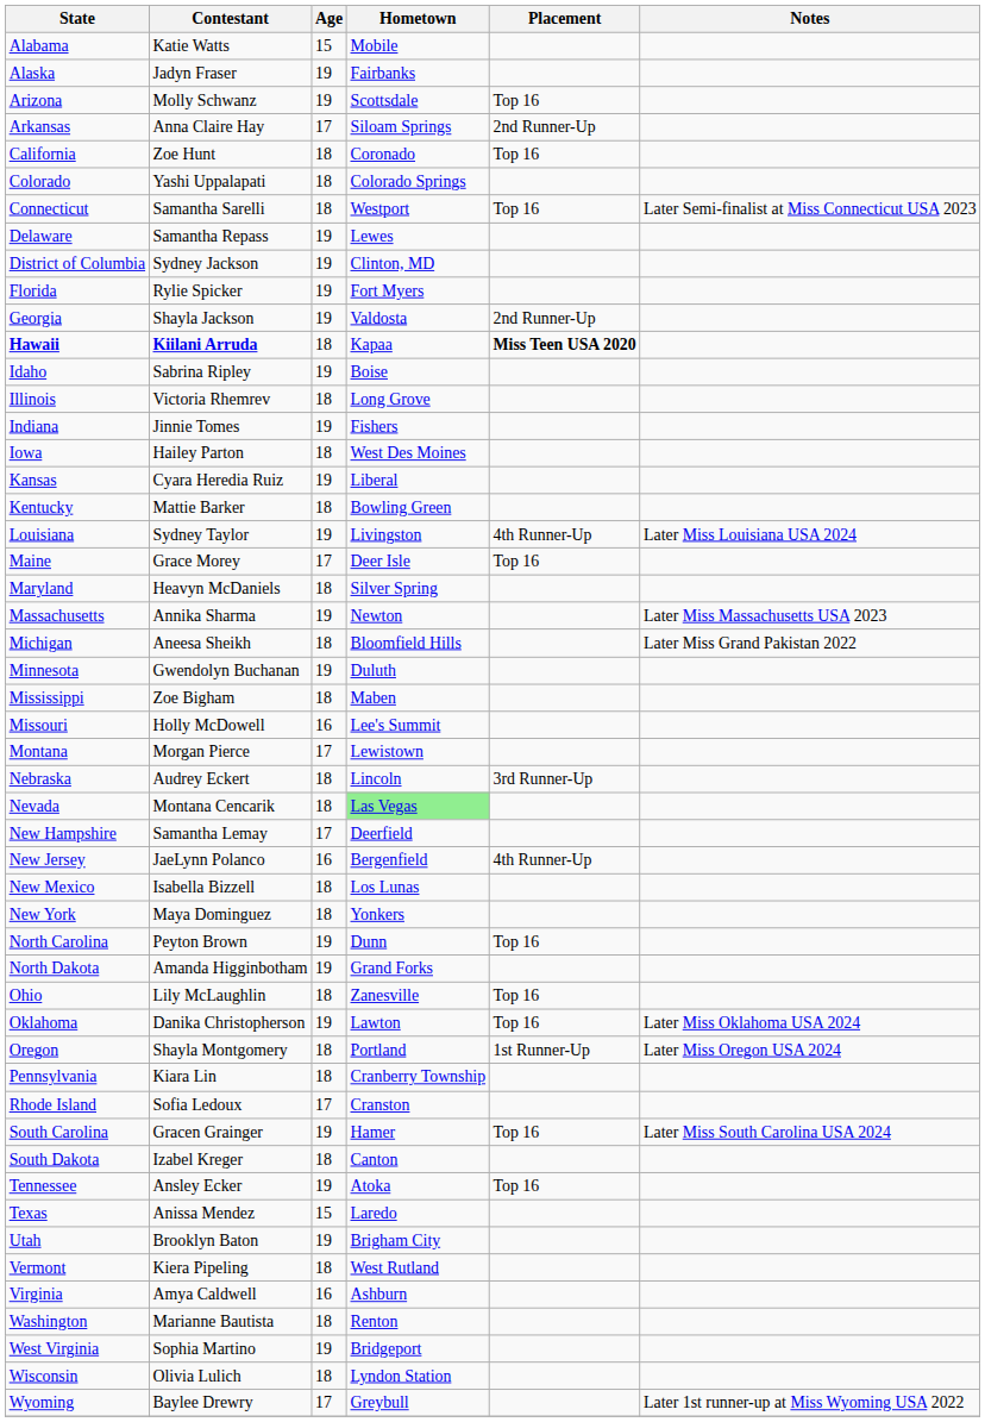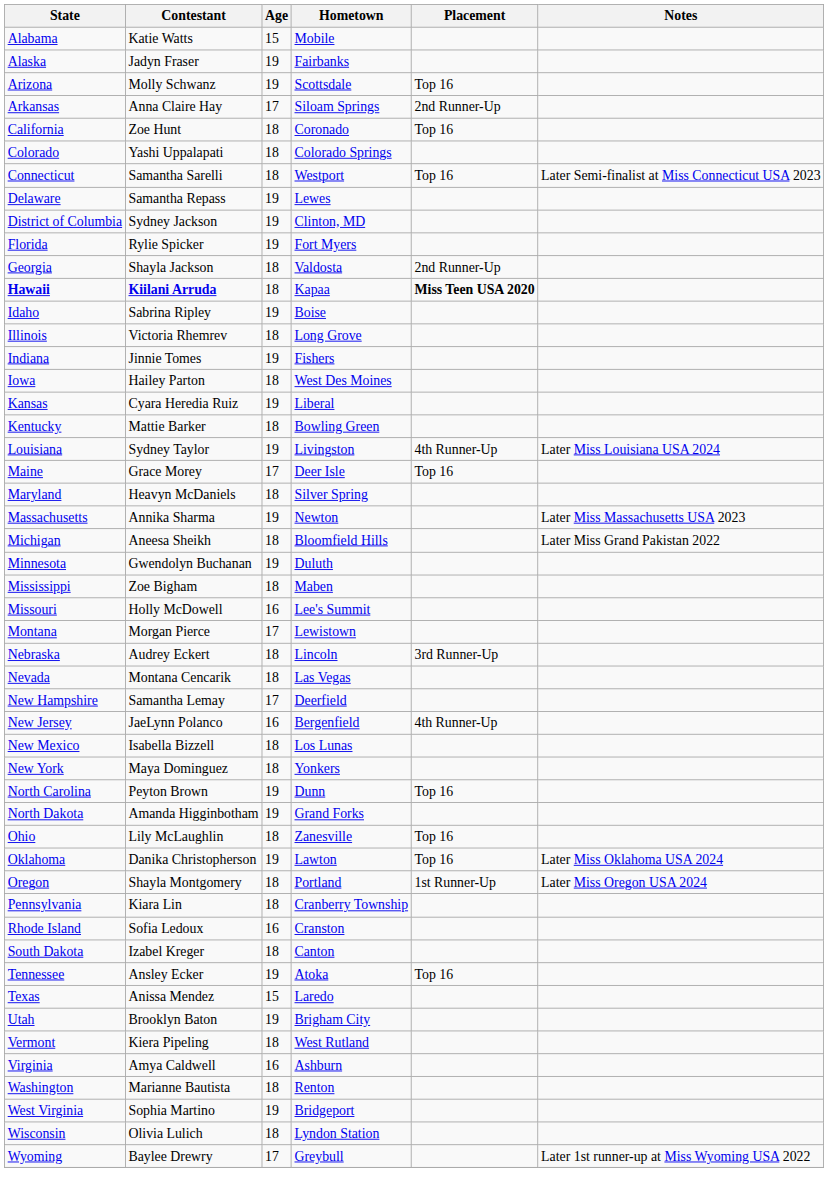 <table class="wikitable sortable" style="font-size: 95%;">
 <tr>
 <th>State</th>
 <th>Contestant</th>
 <th>Age</th>
 <th>Hometown</th>
 <th>Placement</th>
 <th>Notes</th>
 </tr>
 <tr>
 <td><a href='#'>Alabama</a></td>
 <td>Katie Watts</td>
 <td>15</td>
 <td><a href='#'>Mobile</a></td>
 <td></td>
 <td></td>
 </tr>
 <tr>
 <td><a href='#'>Alaska</a></td>
 <td>Jadyn Fraser</td>
 <td>19</td>
 <td><a href='#'>Fairbanks</a></td>
 <td></td>
 <td></td>
 </tr>
 <tr>
 <td><a href='#'>Arizona</a></td>
 <td>Molly Schwanz</td>
 <td>19</td>
 <td><a href='#'>Scottsdale</a></td>
 <td>Top 16</td>
 <td></td>
 </tr>
 <tr>
 <td><a href='#'>Arkansas</a></td>
 <td>Anna Claire Hay</td>
 <td>17</td>
 <td><a href='#'>Siloam Springs</a></td>
 <td>2nd Runner-Up</td>
 <td></td>
 </tr>
 <tr>
 <td><a href='#'>California</a></td>
 <td>Zoe Hunt</td>
 <td>18</td>
 <td><a href='#'>Coronado</a></td>
 <td>Top 16</td>
 <td></td>
 </tr>
 <tr>
 <td><a href='#'>Colorado</a></td>
 <td>Yashi Uppalapati</td>
 <td>18</td>
 <td><a href='#'>Colorado Springs</a></td>
 <td></td>
 <td></td>
 </tr>
 <tr>
 <td><a href='#'>Connecticut</a></td>
 <td>Samantha Sarelli</td>
 <td>18</td>
 <td><a href='#'>Westport</a></td>
 <td>Top 16</td>
 <td>Later Semi-finalist at <a href='#'>Miss Connecticut USA</a> 2023</td>
 </tr>
 <tr>
 <td><a href='#'>Delaware</a></td>
 <td>Samantha Repass</td>
 <td>19</td>
 <td><a href='#'>Lewes</a></td>
 <td></td>
 <td></td>
 </tr>
 <tr>
 <td><a href='#'>District of Columbia</a></td>
 <td>Sydney Jackson</td>
 <td>19</td>
 <td><a href='#'>Clinton, MD</a></td>
 <td></td>
 <td></td>
 </tr>
 <tr>
 <td><a href='#'>Florida</a></td>
 <td>Rylie Spicker</td>
 <td>19</td>
 <td><a href='#'>Fort Myers</a></td>
 <td></td>
 <td></td>
 </tr>
 <tr>
 <td><a href='#'>Georgia</a></td>
 <td>Shayla Jackson</td>
-<td>19</td>
+<td>18</td>
 <td><a href='#'>Valdosta</a></td>
 <td>2nd Runner-Up</td>
 <td></td>
 </tr>
 <tr>
 <td><strong><a href='#'>Hawaii</a></strong></td>
 <td><strong><a href='#'>Kiilani Arruda</a></strong></td>
 <td>18</td>
 <td><a href='#'>Kapaa</a></td>
 <td><strong>Miss Teen USA 2020</strong></td>
 <td></td>
 </tr>
 <tr>
 <td><a href='#'>Idaho</a></td>
 <td>Sabrina Ripley</td>
 <td>19</td>
 <td><a href='#'>Boise</a></td>
 <td></td>
 <td></td>
 </tr>
 <tr>
 <td><a href='#'>Illinois</a></td>
 <td>Victoria Rhemrev</td>
 <td>18</td>
 <td><a href='#'>Long Grove</a></td>
 <td></td>
 <td></td>
 </tr>
 <tr>
 <td><a href='#'>Indiana</a></td>
 <td>Jinnie Tomes</td>
 <td>19</td>
 <td><a href='#'>Fishers</a></td>
 <td></td>
 <td></td>
 </tr>
 <tr>
 <td><a href='#'>Iowa</a></td>
 <td>Hailey Parton</td>
 <td>18</td>
 <td><a href='#'>West Des Moines</a></td>
 <td></td>
 <td></td>
 </tr>
 <tr>
 <td><a href='#'>Kansas</a></td>
 <td>Cyara Heredia Ruiz</td>
 <td>19</td>
 <td><a href='#'>Liberal</a></td>
 <td></td>
 <td></td>
 </tr>
 <tr>
 <td><a href='#'>Kentucky</a></td>
 <td>Mattie Barker</td>
 <td>18</td>
 <td><a href='#'>Bowling Green</a></td>
 <td></td>
 <td></td>
 </tr>
 <tr>
 <td><a href='#'>Louisiana</a></td>
 <td>Sydney Taylor</td>
 <td>19</td>
 <td><a href='#'>Livingston</a></td>
 <td>4th Runner-Up</td>
 <td>Later <a href='#'>Miss Louisiana USA 2024</a></td>
 </tr>
 <tr>
 <td><a href='#'>Maine</a></td>
 <td>Grace Morey</td>
 <td>17</td>
 <td><a href='#'>Deer Isle</a></td>
 <td>Top 16</td>
 <td></td>
 </tr>
 <tr>
 <td><a href='#'>Maryland</a></td>
 <td>Heavyn McDaniels</td>
 <td>18</td>
 <td><a href='#'>Silver Spring</a></td>
 <td></td>
 <td></td>
 </tr>
 <tr>
 <td><a href='#'>Massachusetts</a></td>
 <td>Annika Sharma</td>
 <td>19</td>
 <td><a href='#'>Newton</a></td>
 <td></td>
 <td>Later <a href='#'>Miss Massachusetts USA</a> 2023</td>
 </tr>
 <tr>
 <td><a href='#'>Michigan</a></td>
 <td>Aneesa Sheikh</td>
 <td>18</td>
 <td><a href='#'>Bloomfield Hills</a></td>
 <td></td>
 <td>Later Miss Grand Pakistan 2022</td>
 </tr>
 <tr>
 <td><a href='#'>Minnesota</a></td>
 <td>Gwendolyn Buchanan</td>
 <td>19</td>
 <td><a href='#'>Duluth</a></td>
 <td></td>
 <td></td>
 </tr>
 <tr>
 <td><a href='#'>Mississippi</a></td>
 <td>Zoe Bigham</td>
 <td>18</td>
 <td><a href='#'>Maben</a></td>
 <td></td>
 <td></td>
 </tr>
 <tr>
 <td><a href='#'>Missouri</a></td>
 <td>Holly McDowell</td>
 <td>16</td>
 <td><a href='#'>Lee's Summit</a></td>
 <td></td>
 <td></td>
 </tr>
 <tr>
 <td><a href='#'>Montana</a></td>
 <td>Morgan Pierce</td>
 <td>17</td>
 <td><a href='#'>Lewistown</a></td>
 <td></td>
 <td></td>
 </tr>
 <tr>
 <td><a href='#'>Nebraska</a></td>
 <td>Audrey Eckert</td>
 <td>18</td>
 <td><a href='#'>Lincoln</a></td>
 <td>3rd Runner-Up</td>
 <td></td>
 </tr>
 <tr>
 <td><a href='#'>Nevada</a></td>
 <td>Montana Cencarik</td>
 <td>18</td>
-<td style="background: lightgreen;"><a href='#'>Las Vegas</a></td>
+<td><a href='#'>Las Vegas</a></td>
 <td></td>
 <td></td>
 </tr>
 <tr>
 <td><a href='#'>New Hampshire</a></td>
 <td>Samantha Lemay</td>
 <td>17</td>
 <td><a href='#'>Deerfield</a></td>
 <td></td>
 <td></td>
 </tr>
 <tr>
 <td><a href='#'>New Jersey</a></td>
 <td>JaeLynn Polanco</td>
 <td>16</td>
 <td><a href='#'>Bergenfield</a></td>
 <td>4th Runner-Up</td>
 <td></td>
 </tr>
 <tr>
 <td><a href='#'>New Mexico</a></td>
 <td>Isabella Bizzell</td>
 <td>18</td>
 <td><a href='#'>Los Lunas</a></td>
 <td></td>
 <td></td>
 </tr>
 <tr>
 <td><a href='#'>New York</a></td>
 <td>Maya Dominguez</td>
 <td>18</td>
 <td><a href='#'>Yonkers</a></td>
 <td></td>
 <td></td>
 </tr>
 <tr>
 <td><a href='#'>North Carolina</a></td>
 <td>Peyton Brown</td>
 <td>19</td>
 <td><a href='#'>Dunn</a></td>
 <td>Top 16</td>
 <td></td>
 </tr>
 <tr>
 <td><a href='#'>North Dakota</a></td>
 <td>Amanda Higginbotham</td>
 <td>19</td>
 <td><a href='#'>Grand Forks</a></td>
 <td></td>
 <td></td>
 </tr>
 <tr>
 <td><a href='#'>Ohio</a></td>
 <td>Lily McLaughlin</td>
 <td>18</td>
 <td><a href='#'>Zanesville</a></td>
 <td>Top 16</td>
 <td></td>
 </tr>
 <tr>
 <td><a href='#'>Oklahoma</a></td>
 <td>Danika Christopherson</td>
 <td>19</td>
 <td><a href='#'>Lawton</a></td>
 <td>Top 16</td>
 <td>Later <a href='#'>Miss Oklahoma USA 2024</a></td>
 </tr>
 <tr>
 <td><a href='#'>Oregon</a></td>
 <td>Shayla Montgomery</td>
 <td>18</td>
 <td><a href='#'>Portland</a></td>
 <td>1st Runner-Up</td>
 <td>Later <a href='#'>Miss Oregon USA 2024</a></td>
 </tr>
 <tr>
 <td><a href='#'>Pennsylvania</a></td>
 <td>Kiara Lin</td>
 <td>18</td>
 <td><a href='#'>Cranberry Township</a></td>
 <td></td>
 <td></td>
 </tr>
 <tr>
 <td><a href='#'>Rhode Island</a></td>
 <td>Sofia Ledoux</td>
-<td>17</td>
+<td>16</td>
 <td><a href='#'>Cranston</a></td>
 <td></td>
 <td></td>
-</tr>
-<tr>
-<td><a href='#'>South Carolina</a></td>
-<td>Gracen Grainger</td>
-<td>19</td>
-<td><a href='#'>Hamer</a></td>
-<td>Top 16</td>
-<td>Later <a href='#'>Miss South Carolina USA 2024</a></td>
 </tr>
 <tr>
 <td><a href='#'>South Dakota</a></td>
 <td>Izabel Kreger</td>
 <td>18</td>
 <td><a href='#'>Canton</a></td>
 <td></td>
 <td></td>
 </tr>
 <tr>
 <td><a href='#'>Tennessee</a></td>
 <td>Ansley Ecker</td>
 <td>19</td>
 <td><a href='#'>Atoka</a></td>
 <td>Top 16</td>
 <td></td>
 </tr>
 <tr>
 <td><a href='#'>Texas</a></td>
 <td>Anissa Mendez</td>
 <td>15</td>
 <td><a href='#'>Laredo</a></td>
 <td></td>
 <td></td>
 </tr>
 <tr>
 <td><a href='#'>Utah</a></td>
 <td>Brooklyn Baton</td>
 <td>19</td>
 <td><a href='#'>Brigham City</a></td>
 <td></td>
 <td></td>
 </tr>
 <tr>
 <td><a href='#'>Vermont</a></td>
 <td>Kiera Pipeling</td>
 <td>18</td>
 <td><a href='#'>West Rutland</a></td>
 <td></td>
 <td></td>
 </tr>
 <tr>
 <td><a href='#'>Virginia</a></td>
 <td>Amya Caldwell</td>
 <td>16</td>
 <td><a href='#'>Ashburn</a></td>
 <td></td>
 <td></td>
 </tr>
 <tr>
 <td><a href='#'>Washington</a></td>
 <td>Marianne Bautista</td>
 <td>18</td>
 <td><a href='#'>Renton</a></td>
 <td></td>
 <td></td>
 </tr>
 <tr>
 <td><a href='#'>West Virginia</a></td>
 <td>Sophia Martino</td>
 <td>19</td>
 <td><a href='#'>Bridgeport</a></td>
 <td></td>
 <td></td>
 </tr>
 <tr>
 <td><a href='#'>Wisconsin</a></td>
 <td>Olivia Lulich</td>
 <td>18</td>
 <td><a href='#'>Lyndon Station</a></td>
 <td></td>
 <td></td>
 </tr>
 <tr>
 <td><a href='#'>Wyoming</a></td>
 <td>Baylee Drewry</td>
 <td>17</td>
 <td><a href='#'>Greybull</a></td>
 <td></td>
 <td>Later 1st runner-up at <a href='#'>Miss Wyoming USA</a> 2022</td>
 </tr>
 <tr>
 </tr>
 </table>
